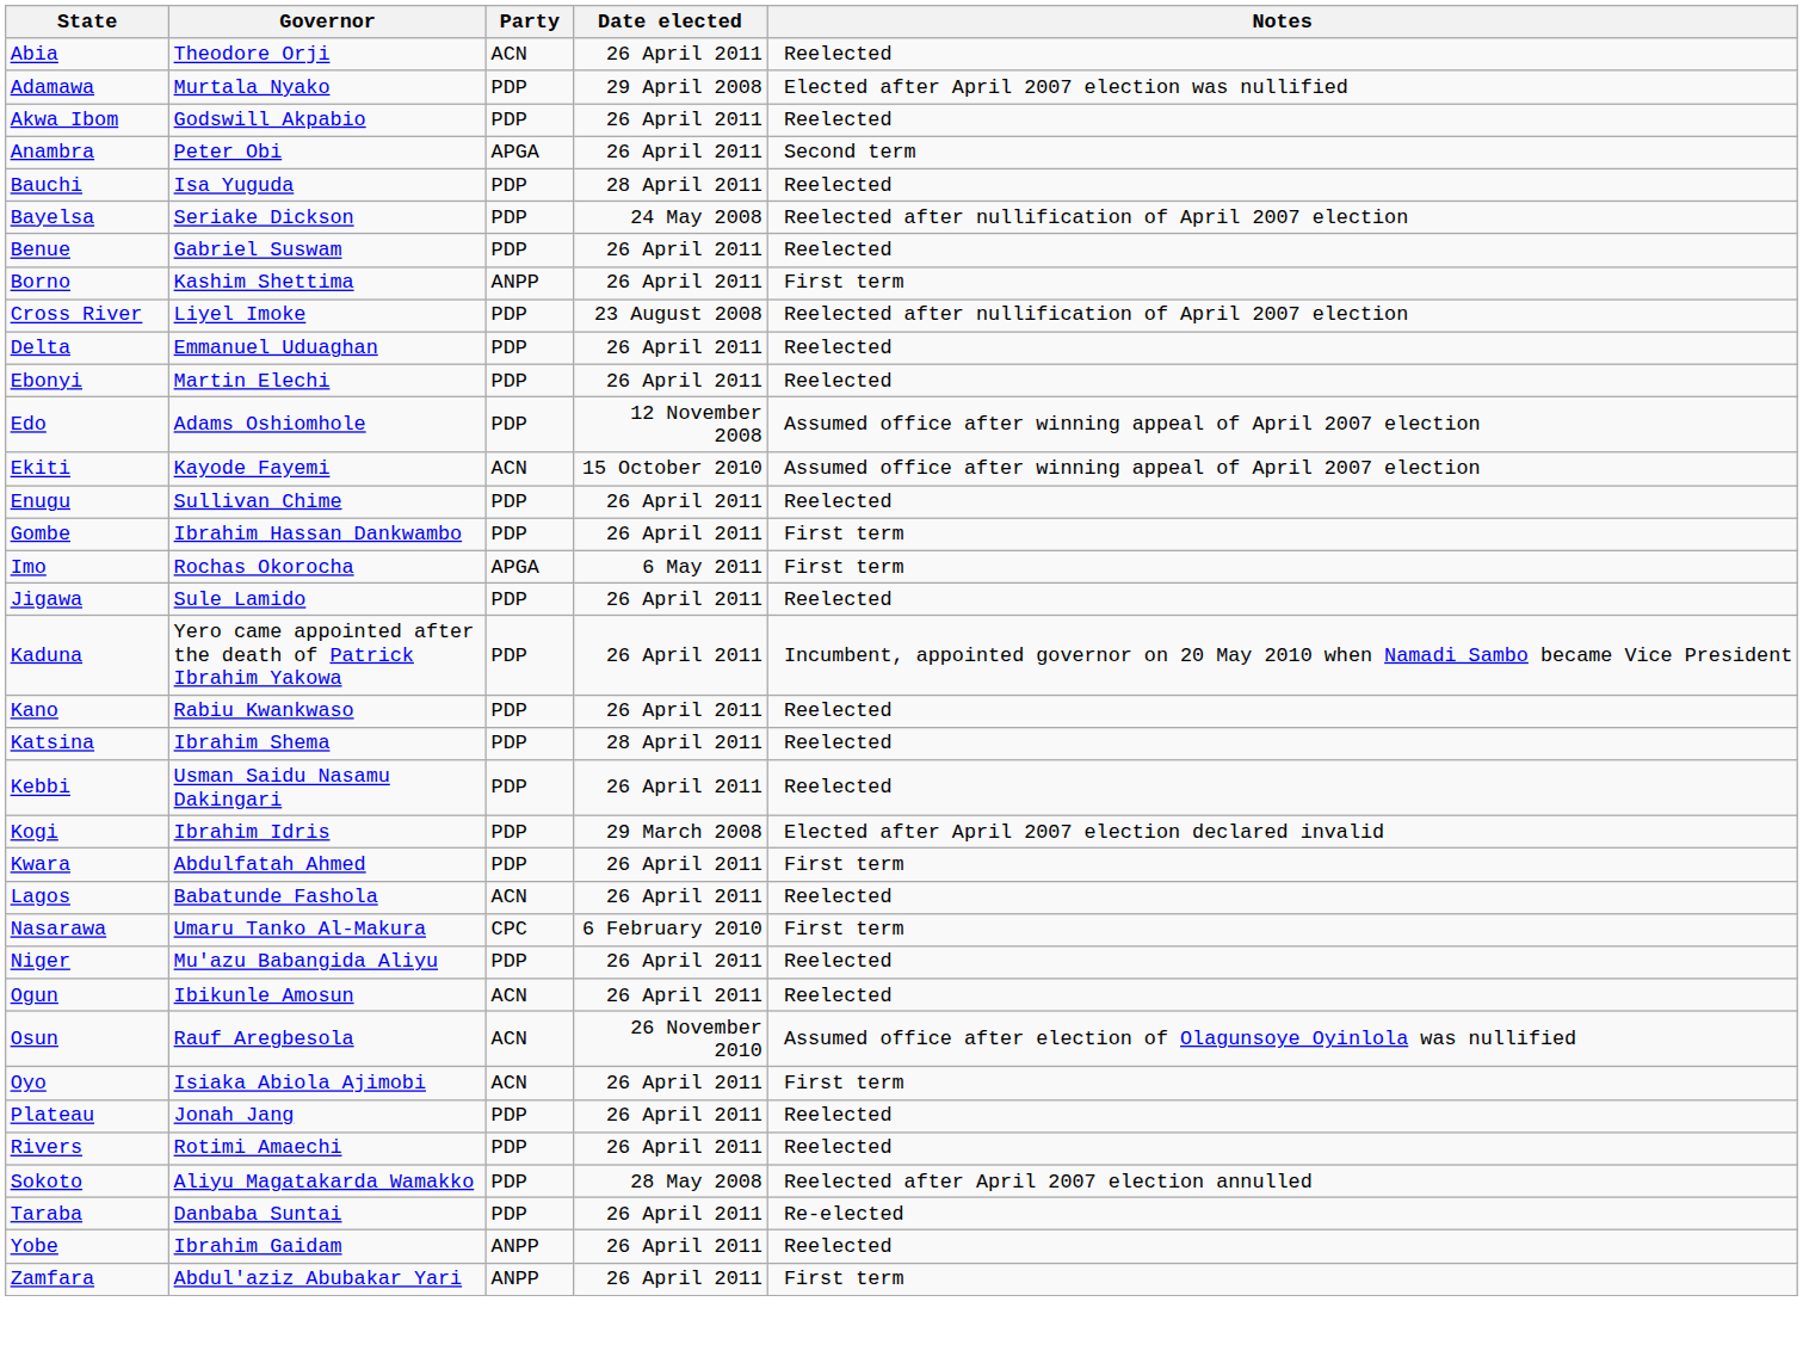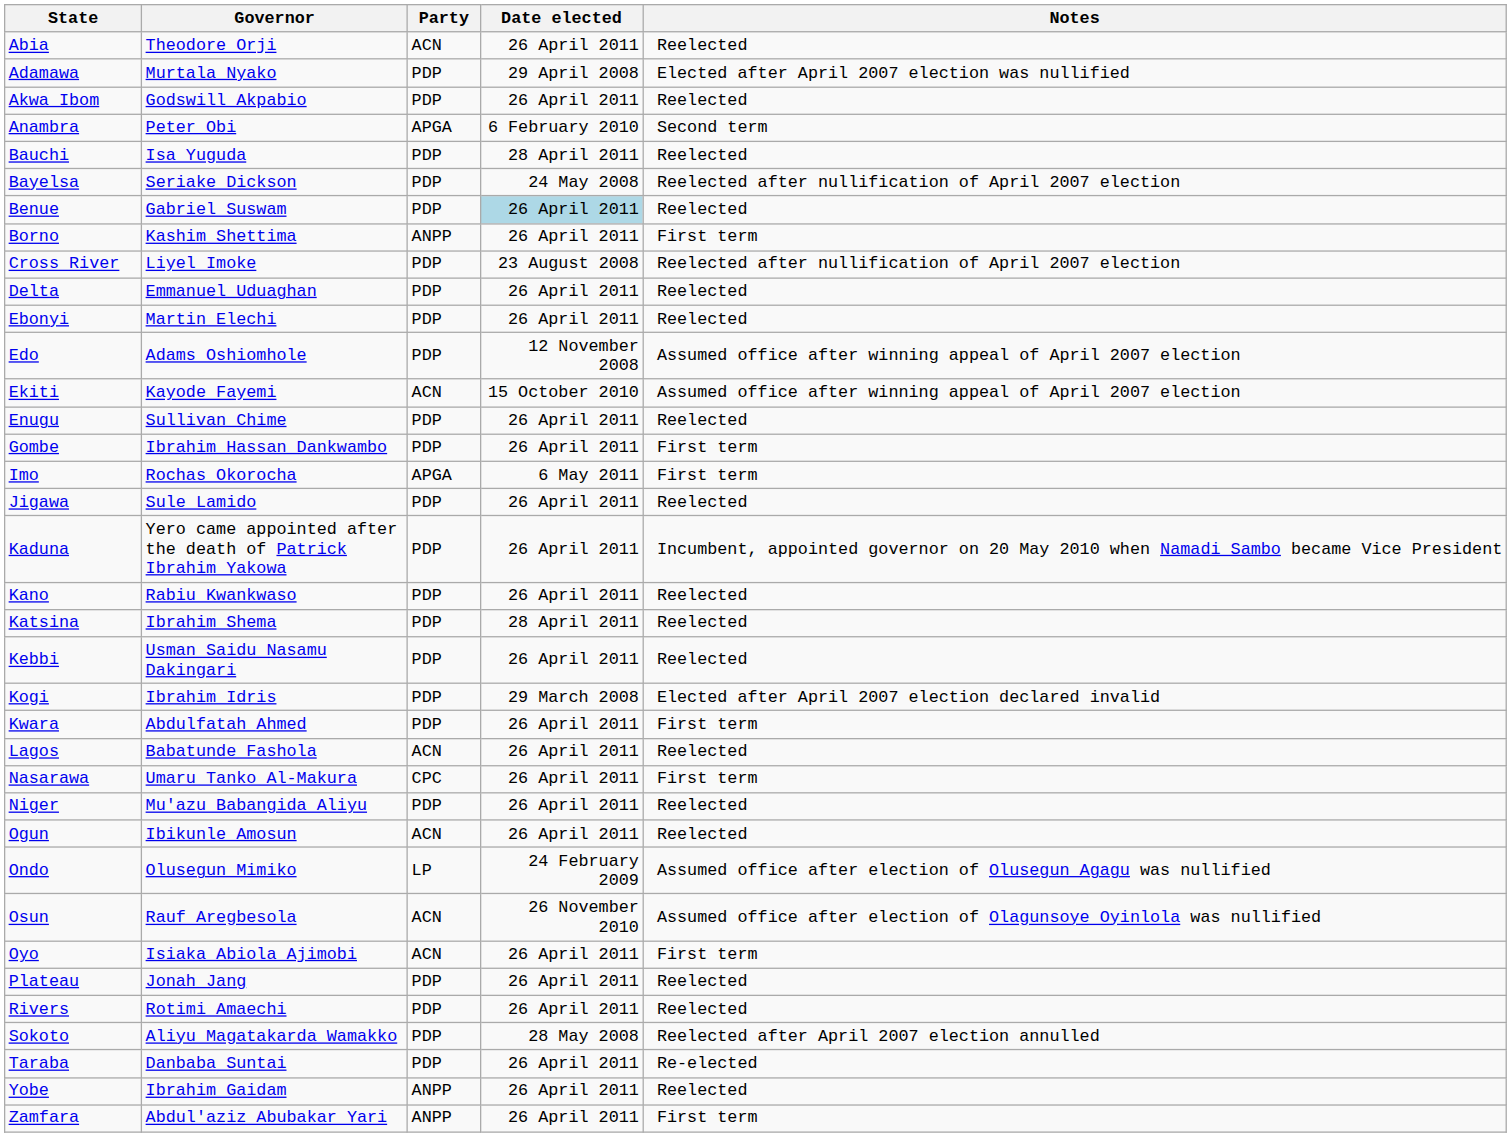 <table class="wikitable">
 <tr>
 <th width="100pt">State</th>
 <th width="200pt">Governor</th>
 <th width="50pt">Party</th>
 <th width="120pt">Date elected</th>
 <th>Notes</th>
 </tr>
 <tr>
 <td><a href='#'>Abia</a></td>
 <td><a href='#'>Theodore Orji</a></td>
 <td>ACN</td>
 <td align="right">26 April 2011</td>
 <td> Reelected</td>
 </tr>
 <tr>
 <td><a href='#'>Adamawa</a></td>
 <td><a href='#'>Murtala Nyako</a></td>
 <td>PDP</td>
 <td align="right">29 April 2008</td>
 <td> Elected after April 2007 election was nullified</td>
 </tr>
 <tr>
 <td><a href='#'>Akwa Ibom</a></td>
 <td><a href='#'>Godswill Akpabio</a></td>
 <td>PDP</td>
 <td align="right">26 April 2011</td>
 <td> Reelected</td>
 </tr>
 <tr>
 <td><a href='#'>Anambra</a></td>
 <td><a href='#'>Peter Obi</a></td>
 <td>APGA</td>
-<td align="right">26 April 2011</td>
+<td align="right">6 February 2010</td>
 <td> Second term</td>
 </tr>
 <tr>
 <td><a href='#'>Bauchi</a></td>
 <td><a href='#'>Isa Yuguda</a></td>
 <td>PDP</td>
 <td align="right">28 April 2011</td>
 <td> Reelected</td>
 </tr>
 <tr>
 <td><a href='#'>Bayelsa</a></td>
 <td><a href='#'>Seriake Dickson</a></td>
 <td>PDP</td>
 <td align="right">24 May 2008</td>
 <td> Reelected after nullification of April 2007 election</td>
 </tr>
 <tr>
 <td><a href='#'>Benue</a></td>
 <td><a href='#'>Gabriel Suswam</a></td>
 <td>PDP</td>
-<td align="right">26 April 2011</td>
+<td align="right" style="background: lightblue;">26 April 2011</td>
 <td> Reelected</td>
 </tr>
 <tr>
 <td><a href='#'>Borno</a></td>
 <td><a href='#'>Kashim Shettima</a></td>
 <td>ANPP</td>
 <td align="right">26 April 2011</td>
 <td> First term</td>
 </tr>
 <tr>
 <td><a href='#'>Cross River</a></td>
 <td><a href='#'>Liyel Imoke</a></td>
 <td>PDP</td>
 <td align="right">23 August 2008</td>
 <td> Reelected after nullification of April 2007 election</td>
 </tr>
 <tr>
 <td><a href='#'>Delta</a></td>
 <td><a href='#'>Emmanuel Uduaghan</a></td>
 <td>PDP</td>
 <td align="right">26 April 2011</td>
 <td> Reelected</td>
 </tr>
 <tr>
 <td><a href='#'>Ebonyi</a></td>
 <td><a href='#'>Martin Elechi</a></td>
 <td>PDP</td>
 <td align="right">26 April 2011</td>
 <td> Reelected</td>
 </tr>
 <tr>
 <td><a href='#'>Edo</a></td>
 <td><a href='#'>Adams Oshiomhole</a></td>
 <td>PDP</td>
 <td align="right">12 November 2008</td>
 <td> Assumed office after winning appeal of April 2007 election</td>
 </tr>
 <tr>
 <td><a href='#'>Ekiti</a></td>
 <td><a href='#'>Kayode Fayemi</a></td>
 <td>ACN</td>
 <td align="right">15 October 2010</td>
 <td> Assumed office after winning appeal of April 2007 election</td>
 </tr>
 <tr>
 <td><a href='#'>Enugu</a></td>
 <td><a href='#'>Sullivan Chime</a></td>
 <td>PDP</td>
 <td align="right">26 April 2011</td>
 <td> Reelected</td>
 </tr>
 <tr>
 <td><a href='#'>Gombe</a></td>
 <td><a href='#'>Ibrahim Hassan Dankwambo</a></td>
 <td>PDP</td>
 <td align="right">26 April 2011</td>
 <td> First term</td>
 </tr>
 <tr>
 <td><a href='#'>Imo</a></td>
 <td><a href='#'>Rochas Okorocha</a></td>
 <td>APGA</td>
 <td align="right">6 May 2011</td>
 <td> First term</td>
 </tr>
 <tr>
 <td><a href='#'>Jigawa</a></td>
 <td><a href='#'>Sule Lamido</a></td>
 <td>PDP</td>
 <td align="right">26 April 2011</td>
 <td> Reelected</td>
 </tr>
 <tr>
 <td><a href='#'>Kaduna</a></td>
 <td>Yero came appointed after the death of <a href='#'>Patrick Ibrahim Yakowa</a></td>
 <td>PDP</td>
 <td align="right">26 April 2011</td>
 <td> Incumbent, appointed governor on 20 May 2010 when <a href='#'>Namadi Sambo</a> became Vice President</td>
 </tr>
 <tr>
 <td><a href='#'>Kano</a></td>
 <td><a href='#'>Rabiu Kwankwaso</a></td>
 <td>PDP</td>
 <td align="right">26 April 2011</td>
 <td> Reelected</td>
 </tr>
 <tr>
 <td><a href='#'>Katsina</a></td>
 <td><a href='#'>Ibrahim Shema</a></td>
 <td>PDP</td>
 <td align="right">28 April 2011</td>
 <td> Reelected</td>
 </tr>
 <tr>
 <td><a href='#'>Kebbi</a></td>
 <td><a href='#'>Usman Saidu Nasamu Dakingari</a></td>
 <td>PDP</td>
 <td align="right">26 April 2011</td>
 <td> Reelected</td>
 </tr>
 <tr>
 <td><a href='#'>Kogi</a></td>
 <td><a href='#'>Ibrahim Idris</a></td>
 <td>PDP</td>
 <td align="right">29 March 2008</td>
 <td> Elected after April 2007 election declared invalid</td>
 </tr>
 <tr>
 <td><a href='#'>Kwara</a></td>
 <td><a href='#'>Abdulfatah Ahmed</a></td>
 <td>PDP</td>
 <td align="right">26 April 2011</td>
 <td> First term</td>
 </tr>
 <tr>
 <td><a href='#'>Lagos</a></td>
 <td><a href='#'>Babatunde Fashola</a></td>
 <td>ACN</td>
 <td align="right">26 April 2011</td>
 <td> Reelected</td>
 </tr>
 <tr>
 <td><a href='#'>Nasarawa</a></td>
 <td><a href='#'>Umaru Tanko Al-Makura</a></td>
 <td>CPC</td>
-<td align="right">6 February 2010</td>
+<td align="right">26 April 2011</td>
 <td> First term</td>
 </tr>
 <tr>
 <td><a href='#'>Niger</a></td>
 <td><a href='#'>Mu'azu Babangida Aliyu</a></td>
 <td>PDP</td>
 <td align="right">26 April 2011</td>
 <td> Reelected</td>
 </tr>
 <tr>
 <td><a href='#'>Ogun</a></td>
 <td><a href='#'>Ibikunle Amosun</a></td>
 <td>ACN</td>
 <td align="right">26 April 2011</td>
 <td> Reelected</td>
+</tr>
+<tr>
+<td><a href='#'>Ondo</a></td>
+<td><a href='#'>Olusegun Mimiko</a></td>
+<td>LP</td>
+<td align="right">24 February 2009</td>
+<td> Assumed office after election of <a href='#'>Olusegun Agagu</a> was nullified</td>
 </tr>
 <tr>
 <td><a href='#'>Osun</a></td>
 <td><a href='#'>Rauf Aregbesola</a></td>
 <td>ACN</td>
 <td align="right">26 November 2010</td>
 <td> Assumed office after election of <a href='#'>Olagunsoye Oyinlola</a> was nullified</td>
 </tr>
 <tr>
 <td><a href='#'>Oyo</a></td>
 <td><a href='#'>Isiaka Abiola Ajimobi</a></td>
 <td>ACN</td>
 <td align="right">26 April 2011</td>
 <td> First term</td>
 </tr>
 <tr>
 <td><a href='#'>Plateau</a></td>
 <td><a href='#'>Jonah Jang</a></td>
 <td>PDP</td>
 <td align="right">26 April 2011</td>
 <td> Reelected</td>
 </tr>
 <tr>
 <td><a href='#'>Rivers</a></td>
 <td><a href='#'>Rotimi Amaechi</a></td>
 <td>PDP</td>
 <td align="right">26 April 2011</td>
 <td> Reelected</td>
 </tr>
 <tr>
 <td><a href='#'>Sokoto</a></td>
 <td><a href='#'>Aliyu Magatakarda Wamakko</a></td>
 <td>PDP</td>
 <td align="right">28 May 2008</td>
 <td> Reelected after April 2007 election annulled</td>
 </tr>
 <tr>
 <td><a href='#'>Taraba</a></td>
 <td><a href='#'>Danbaba Suntai</a></td>
 <td>PDP</td>
 <td align="right">26 April 2011</td>
 <td> Re-elected</td>
 </tr>
 <tr>
 <td><a href='#'>Yobe</a></td>
 <td><a href='#'>Ibrahim Gaidam</a></td>
 <td>ANPP</td>
 <td align="right">26 April 2011</td>
 <td> Reelected</td>
 </tr>
 <tr>
 <td><a href='#'>Zamfara</a></td>
 <td><a href='#'>Abdul'aziz Abubakar Yari</a></td>
 <td>ANPP</td>
 <td align="right">26 April 2011</td>
 <td> First term</td>
 </tr>
 </table>
